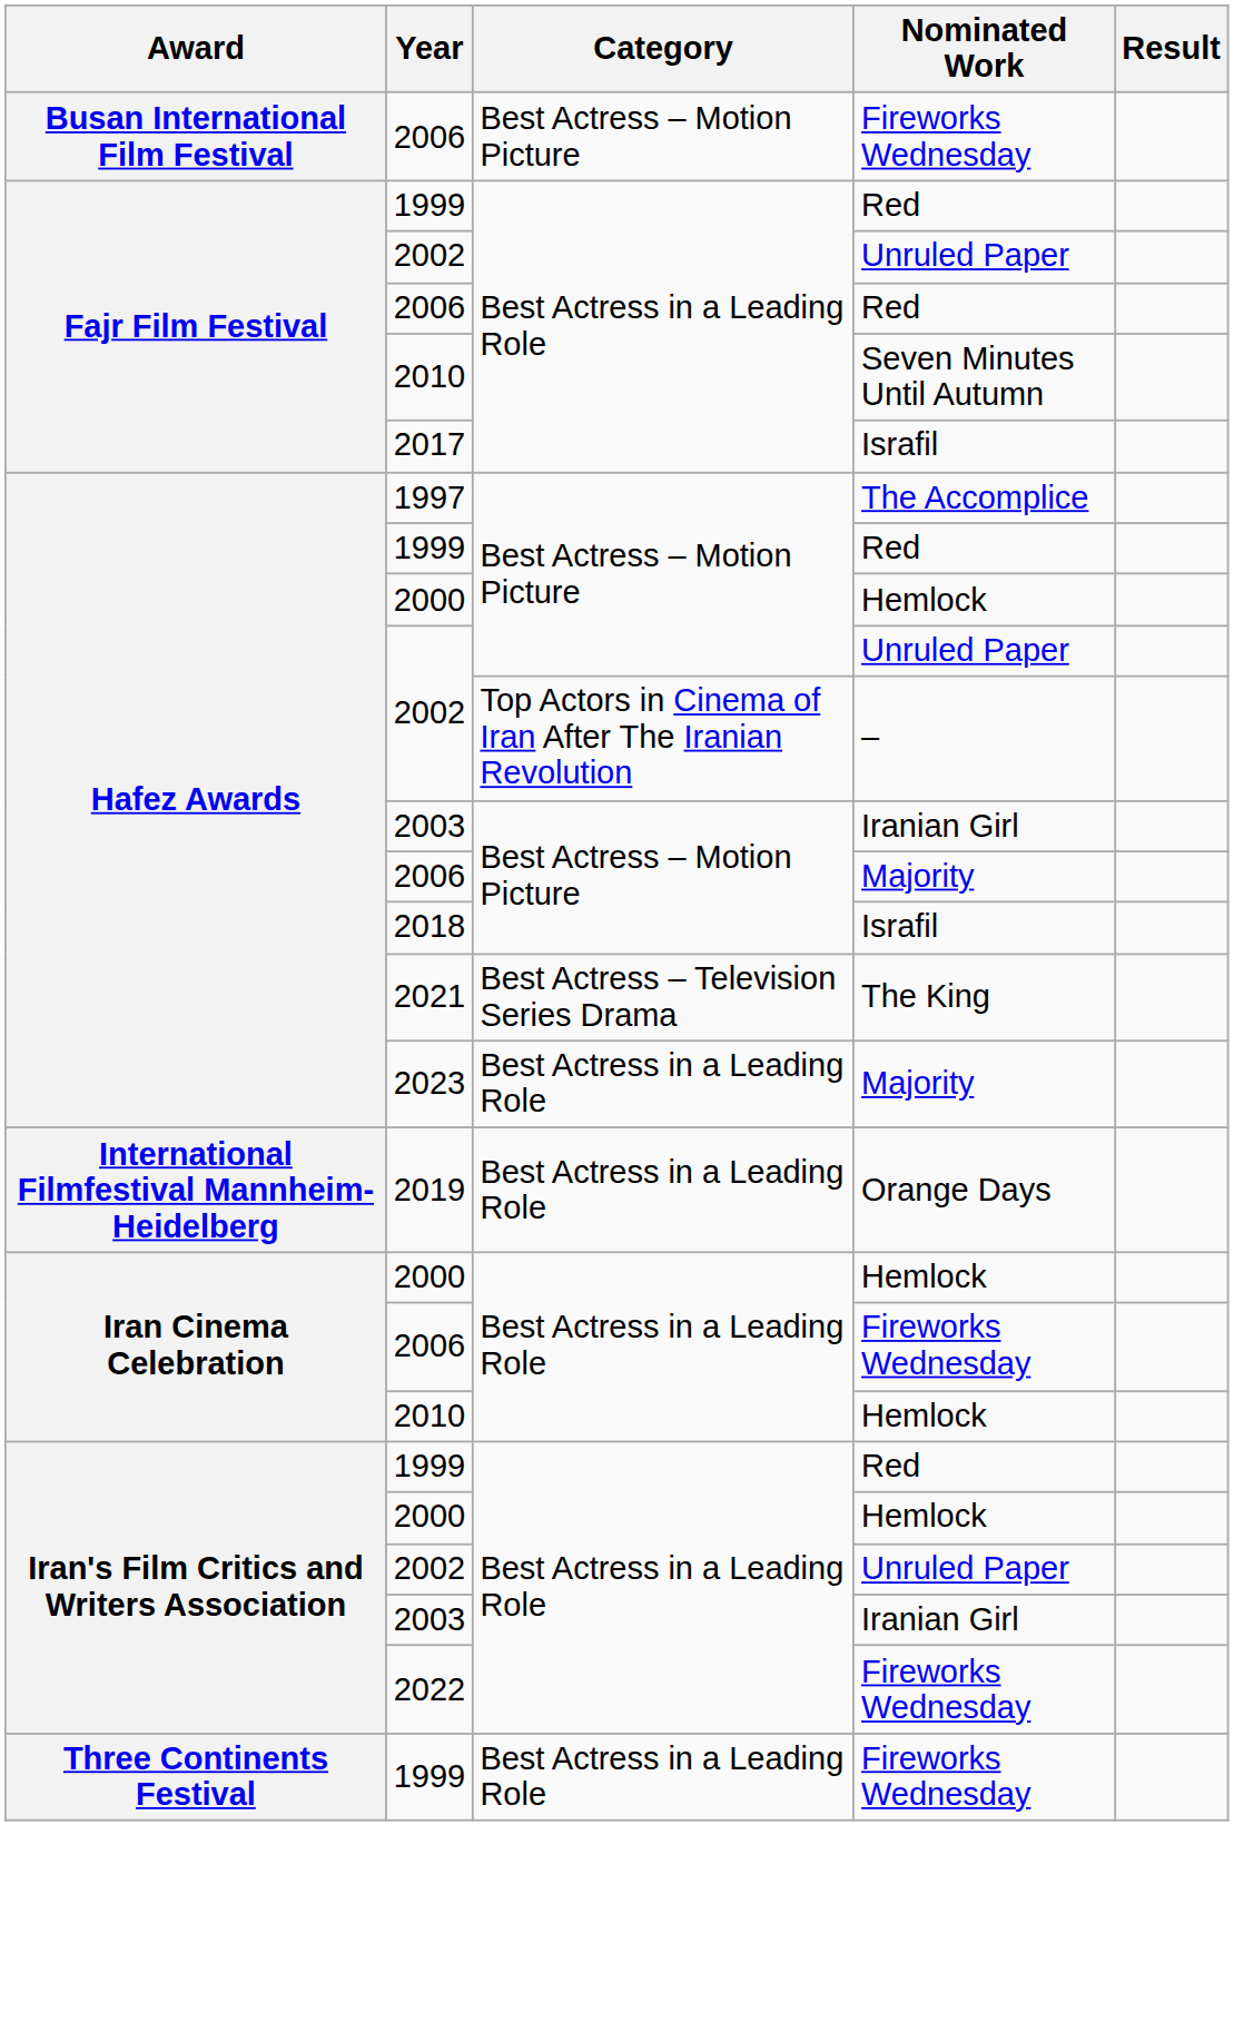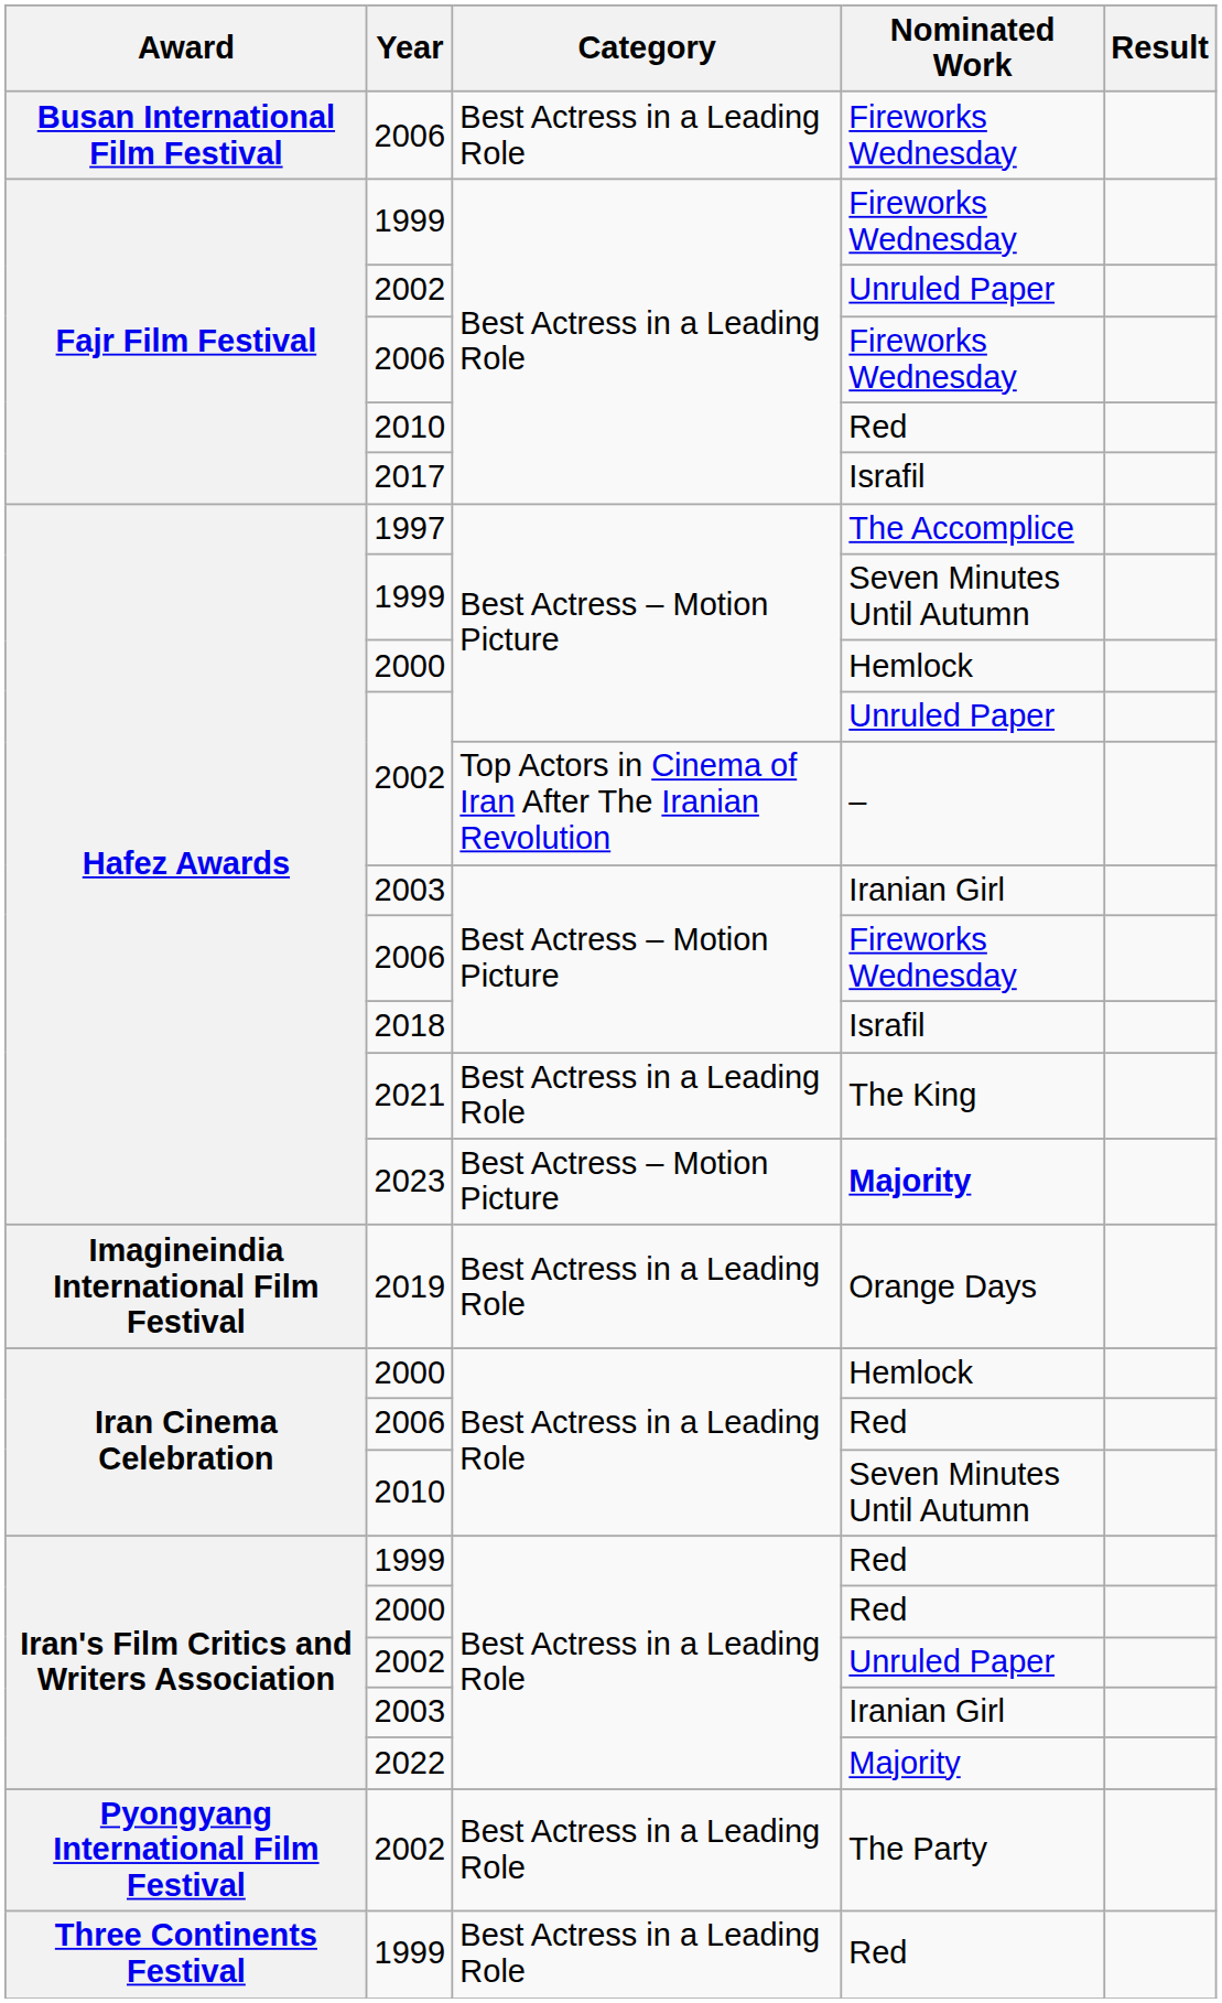 <table class="wikitable sortable plainrowheaders">
 <tr>
 <th scope="col">Award</th>
 <th scope="col">Year</th>
 <th scope="col">Category</th>
 <th scope="col">Nominated Work</th>
 <th scope="col">Result</th>
 </tr>
 <tr>
 <th scope="row"><a href='#'>Busan International Film Festival</a></th>
 <td>2006</td>
-<td>Best Actress – Motion Picture</td>
+<td>Best Actress in a Leading Role</td>
 <td><a href='#'>Fireworks Wednesday</a></td>
 <td></td>
 </tr>
 <tr>
 <th scope="row" rowspan="5"><a href='#'>Fajr Film Festival</a></th>
 <td>1999</td>
 <td rowspan="5">Best Actress in a Leading Role</td>
-<td>Red</td>
+<td><a href='#'>Fireworks Wednesday</a></td>
 <td></td>
 </tr>
 <tr>
 <td>2002</td>
 <td><a href='#'>Unruled Paper</a></td>
 <td></td>
 </tr>
 <tr>
 <td>2006</td>
-<td>Red</td>
+<td><a href='#'>Fireworks Wednesday</a></td>
 <td></td>
 </tr>
 <tr>
 <td>2010</td>
-<td>Seven Minutes Until Autumn</td>
+<td>Red</td>
 <td></td>
 </tr>
 <tr>
 <td>2017</td>
 <td>Israfil</td>
 <td></td>
 </tr>
 <tr>
 <th rowspan="10" scope="row"><a href='#'>Hafez Awards</a></th>
 <td>1997</td>
 <td rowspan="4">Best Actress – Motion Picture</td>
 <td><a href='#'>The Accomplice</a></td>
 <td></td>
 </tr>
 <tr>
 <td>1999</td>
-<td>Red</td>
+<td>Seven Minutes Until Autumn</td>
 <td></td>
 </tr>
 <tr>
 <td>2000</td>
 <td>Hemlock</td>
 <td></td>
 </tr>
 <tr>
 <td rowspan="2">2002</td>
 <td><a href='#'>Unruled Paper</a></td>
 <td></td>
 </tr>
 <tr>
 <td>Top Actors in <a href='#'>Cinema of Iran</a> After The <a href='#'>Iranian Revolution</a></td>
 <td>–</td>
 <td></td>
 </tr>
 <tr>
 <td>2003</td>
 <td rowspan="3">Best Actress – Motion Picture</td>
 <td>Iranian Girl</td>
 <td></td>
 </tr>
 <tr>
 <td>2006</td>
-<td><a href='#'>Majority</a></td>
+<td><a href='#'>Fireworks Wednesday</a></td>
 <td></td>
 </tr>
 <tr>
 <td>2018</td>
 <td>Israfil</td>
 <td></td>
 </tr>
 <tr>
 <td>2021</td>
-<td>Best Actress – Television Series Drama</td>
+<td>Best Actress in a Leading Role</td>
 <td>The King</td>
 <td></td>
 </tr>
 <tr>
 <td>2023</td>
-<td>Best Actress in a Leading Role</td>
-<td><a href='#'>Majority</a></td>
+<td>Best Actress – Motion Picture</td>
+<td><strong><a href='#'>Majority</a></strong></td>
 <td></td>
 </tr>
 <tr>
-<th scope="row"><a href='#'>International Filmfestival Mannheim-Heidelberg</a></th>
+<th scope="row">Imagineindia International Film Festival</th>
 <td>2019</td>
 <td>Best Actress in a Leading Role</td>
 <td>Orange Days</td>
 <td></td>
 </tr>
 <tr>
 <th scope="row" rowspan="3">Iran Cinema Celebration</th>
 <td>2000</td>
 <td rowspan="3">Best Actress in a Leading Role</td>
 <td>Hemlock</td>
 <td></td>
 </tr>
 <tr>
 <td>2006</td>
-<td><a href='#'>Fireworks Wednesday</a></td>
+<td>Red</td>
 <td></td>
 </tr>
 <tr>
 <td>2010</td>
-<td>Hemlock</td>
+<td>Seven Minutes Until Autumn</td>
 <td></td>
 </tr>
 <tr>
 <th scope="row" rowspan="5">Iran's Film Critics and Writers Association</th>
 <td>1999</td>
 <td rowspan="5">Best Actress in a Leading Role</td>
 <td>Red</td>
 <td></td>
 </tr>
 <tr>
 <td>2000</td>
-<td>Hemlock</td>
+<td>Red</td>
 <td></td>
 </tr>
 <tr>
 <td>2002</td>
 <td><a href='#'>Unruled Paper</a></td>
 <td></td>
 </tr>
 <tr>
 <td>2003</td>
 <td>Iranian Girl</td>
 <td></td>
 </tr>
 <tr>
 <td>2022</td>
-<td><a href='#'>Fireworks Wednesday</a></td>
+<td><a href='#'>Majority</a></td>
+<td></td>
+</tr>
+<tr>
+<th scope="row"><a href='#'>Pyongyang International Film Festival</a></th>
+<td>2002</td>
+<td>Best Actress in a Leading Role</td>
+<td>The Party</td>
 <td></td>
 </tr>
 <tr>
 <th scope="row"><a href='#'>Three Continents Festival</a></th>
 <td>1999</td>
 <td>Best Actress in a Leading Role</td>
-<td><a href='#'>Fireworks Wednesday</a></td>
+<td>Red</td>
 <td></td>
 </tr>
 </table>
